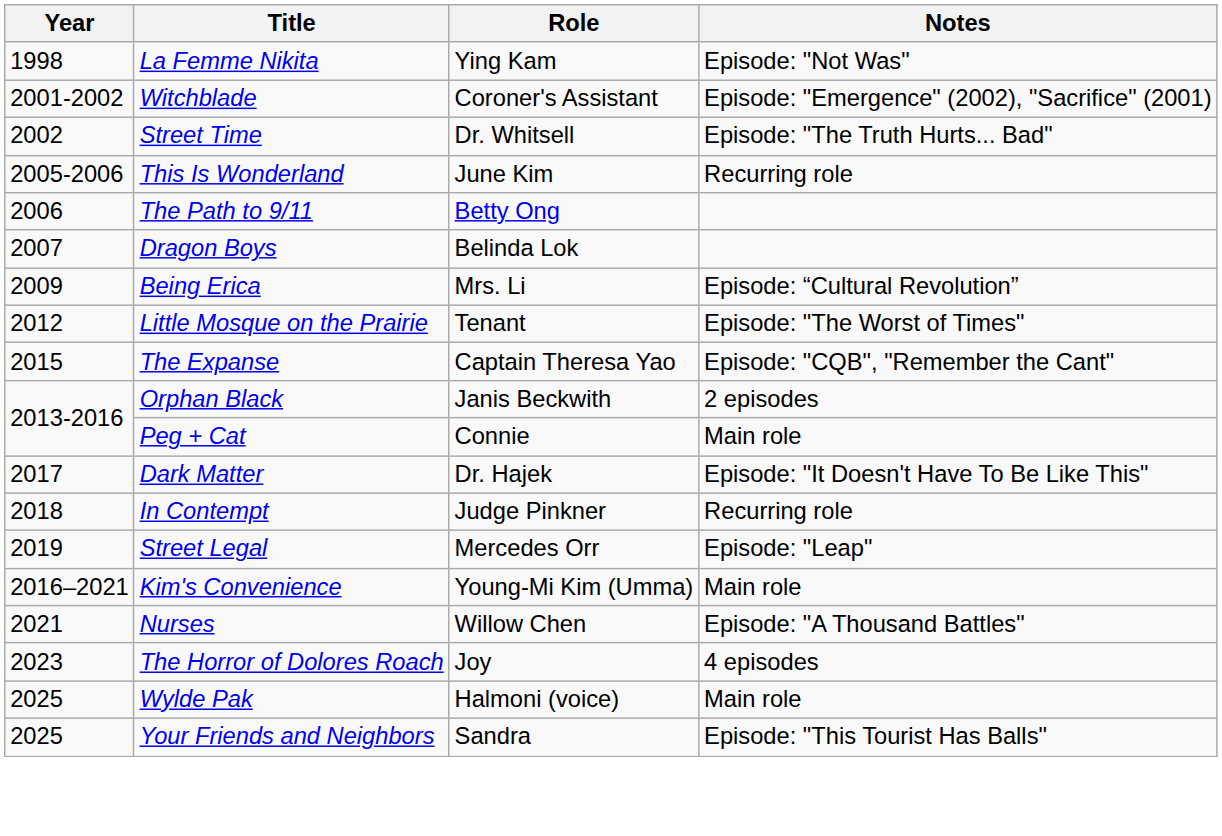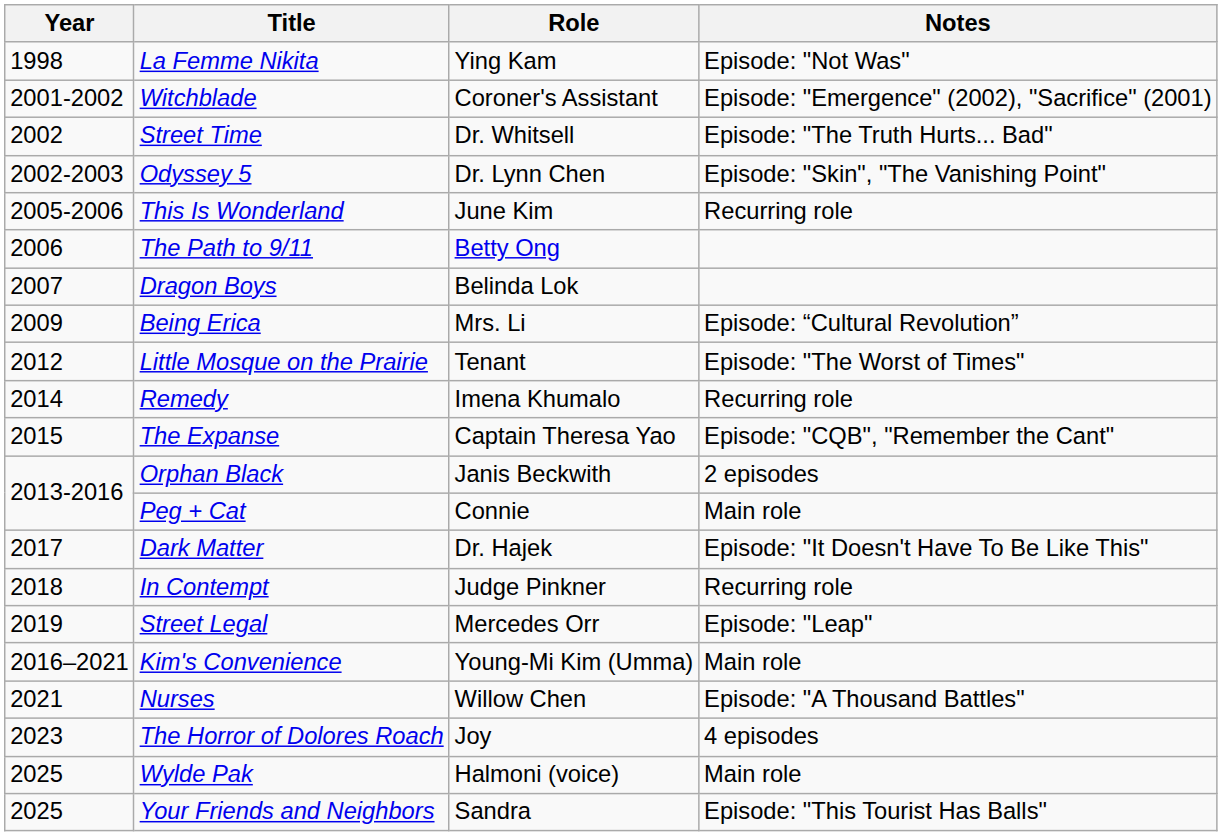 <table class="wikitable sortable">
 <tr>
 <th>Year</th>
 <th>Title</th>
 <th>Role</th>
 <th class="unsortable">Notes</th>
 </tr>
 <tr>
 <td>1998</td>
 <td><em><a href='#'>La Femme Nikita</a></em></td>
 <td>Ying Kam</td>
 <td>Episode: "Not Was"</td>
 </tr>
 <tr>
 <td>2001-2002</td>
 <td><em><a href='#'>Witchblade</a></em></td>
 <td>Coroner's Assistant</td>
 <td>Episode: "Emergence" (2002), "Sacrifice" (2001)</td>
 </tr>
 <tr>
 <td>2002</td>
 <td><em><a href='#'>Street Time</a></em></td>
 <td>Dr. Whitsell</td>
 <td>Episode: "The Truth Hurts... Bad"</td>
+</tr>
+<tr>
+<td>2002-2003</td>
+<td><em><a href='#'>Odyssey 5</a></em></td>
+<td>Dr. Lynn Chen</td>
+<td>Episode: "Skin", "The Vanishing Point"</td>
 </tr>
 <tr>
 <td>2005-2006</td>
 <td><em><a href='#'>This Is Wonderland</a></em></td>
 <td>June Kim</td>
 <td>Recurring role</td>
 </tr>
 <tr>
 <td>2006</td>
 <td data-sort-value="Path to 9/11, The"><em><a href='#'>The Path to 9/11</a></em></td>
 <td><a href='#'>Betty Ong</a></td>
 <td></td>
 </tr>
 <tr>
 <td>2007</td>
 <td><em><a href='#'>Dragon Boys</a></em></td>
 <td>Belinda Lok</td>
 <td></td>
 </tr>
 <tr>
 <td>2009</td>
 <td><em><a href='#'>Being Erica</a></em></td>
 <td>Mrs. Li</td>
 <td>Episode: “Cultural Revolution”</td>
 </tr>
 <tr>
 <td>2012</td>
 <td><em><a href='#'>Little Mosque on the Prairie</a></em></td>
 <td>Tenant</td>
 <td>Episode: "The Worst of Times"</td>
+</tr>
+<tr>
+<td>2014</td>
+<td><em><a href='#'>Remedy</a></em></td>
+<td>Imena Khumalo</td>
+<td>Recurring role</td>
 </tr>
 <tr>
 <td>2015</td>
 <td data-sort-value="Expanse, The"><em><a href='#'>The Expanse</a></em></td>
 <td>Captain Theresa Yao</td>
 <td>Episode: "CQB", "Remember the Cant"</td>
 </tr>
 <tr>
 <td rowspan="2">2013-2016</td>
 <td><em><a href='#'>Orphan Black</a></em></td>
 <td>Janis Beckwith</td>
 <td>2 episodes</td>
 </tr>
 <tr>
 <td><em><a href='#'>Peg + Cat</a></em></td>
 <td>Connie</td>
 <td>Main role</td>
 </tr>
 <tr>
 <td>2017</td>
 <td><a href='#'><em>Dark Matter</em></a></td>
 <td>Dr. Hajek</td>
 <td>Episode: "It Doesn't Have To Be Like This"</td>
 </tr>
 <tr>
 <td>2018</td>
 <td><em><a href='#'>In Contempt</a></em></td>
 <td>Judge Pinkner</td>
 <td>Recurring role</td>
 </tr>
 <tr>
 <td>2019</td>
 <td><a href='#'><em>Street Legal</em></a></td>
 <td>Mercedes Orr</td>
 <td>Episode: "Leap"</td>
 </tr>
 <tr>
 <td>2016–2021</td>
 <td><em><a href='#'>Kim's Convenience</a></em></td>
 <td>Young-Mi Kim (Umma)</td>
 <td>Main role</td>
 </tr>
 <tr>
 <td>2021</td>
 <td><em><a href='#'>Nurses</a></em></td>
 <td>Willow Chen</td>
 <td>Episode: "A Thousand Battles"</td>
 </tr>
 <tr>
 <td>2023</td>
 <td data-sort-value="Horror of Dolores Roach, The"><em><a href='#'>The Horror of Dolores Roach</a></em></td>
 <td>Joy</td>
 <td>4 episodes</td>
 </tr>
 <tr>
 <td>2025</td>
 <td><em><a href='#'>Wylde Pak</a></em></td>
 <td>Halmoni (voice)</td>
 <td>Main role</td>
 </tr>
 <tr>
 <td>2025</td>
 <td><em><a href='#'>Your Friends and Neighbors</a></em></td>
 <td>Sandra</td>
 <td>Episode: "This Tourist Has Balls"</td>
 </tr>
 </table>
